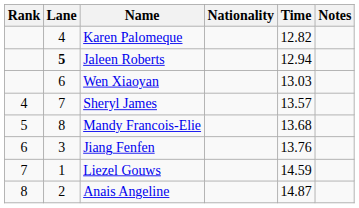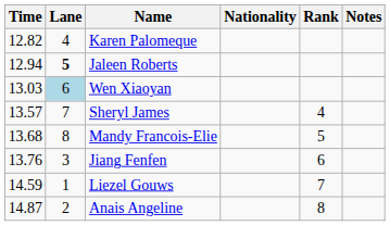 <table class="wikitable sortable" style="text-align:center">
 <tr>
-<th>Rank</th>
+<th>Time</th>
 <th>Lane</th>
 <th>Name</th>
 <th>Nationality</th>
-<th>Time</th>
+<th>Rank</th>
 <th>Notes</th>
 </tr>
 <tr>
-<td></td>
+<td>12.82</td>
 <td>4</td>
 <td align=left><a href='#'>Karen Palomeque</a></td>
 <td align=left></td>
-<td>12.82</td>
+<td></td>
 <td><strong></strong></td>
 </tr>
 <tr>
-<td></td>
+<td>12.94</td>
 <td><strong>5</strong></td>
 <td align=left><a href='#'>Jaleen Roberts</a></td>
 <td align=left></td>
-<td>12.94</td>
+<td></td>
 <td></td>
 </tr>
 <tr>
-<td></td>
-<td>6</td>
+<td>13.03</td>
+<td style="background: lightblue;">6</td>
 <td align=left><a href='#'>Wen Xiaoyan</a></td>
 <td align=left></td>
-<td>13.03</td>
+<td></td>
 <td></td>
 </tr>
 <tr>
-<td>4</td>
+<td>13.57</td>
 <td>7</td>
 <td align=left><a href='#'>Sheryl James</a></td>
 <td align=left></td>
-<td>13.57</td>
+<td>4</td>
 <td></td>
 </tr>
 <tr>
-<td>5</td>
+<td>13.68</td>
 <td>8</td>
 <td align=left><a href='#'>Mandy Francois-Elie</a></td>
 <td align=left></td>
-<td>13.68</td>
+<td>5</td>
 <td></td>
 </tr>
 <tr>
-<td>6</td>
+<td>13.76</td>
 <td>3</td>
 <td align=left><a href='#'>Jiang Fenfen</a></td>
 <td align=left></td>
-<td>13.76</td>
+<td>6</td>
 <td></td>
 </tr>
 <tr>
-<td>7</td>
+<td>14.59</td>
 <td>1</td>
 <td align=left><a href='#'>Liezel Gouws</a></td>
 <td align=left></td>
-<td>14.59</td>
+<td>7</td>
 <td></td>
 </tr>
 <tr>
-<td>8</td>
+<td>14.87</td>
 <td>2</td>
 <td align=left><a href='#'>Anais Angeline</a></td>
 <td align=left></td>
-<td>14.87</td>
+<td>8</td>
 <td></td>
 </tr>
 </table>
